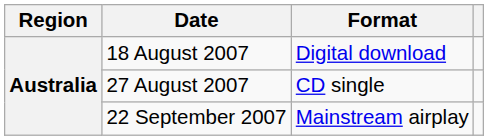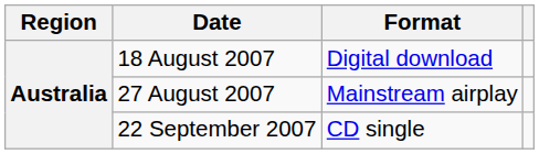 <table class="wikitable plainrowheaders">
 <tr>
 <th scope="col">Region</th>
 <th scope="col">Date</th>
 <th scope="col">Format</th>
 <th scope="col"></th>
 </tr>
 <tr>
 <th scope="row" rowspan="3">Australia</th>
 <td>18 August 2007</td>
 <td><a href='#'>Digital download</a></td>
 <td></td>
 </tr>
 <tr>
 <td>27 August 2007</td>
-<td><a href='#'>CD</a> single</td>
+<td><a href='#'>Mainstream</a> airplay</td>
 <td></td>
 </tr>
 <tr>
 <td>22 September 2007</td>
-<td><a href='#'>Mainstream</a> airplay</td>
+<td><a href='#'>CD</a> single</td>
 <td></td>
 </tr>
 </table>
